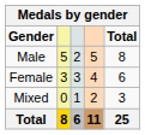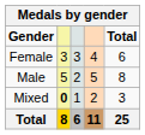 <table class="wikitable" style="font-size:85%;float:right">
 <tr style="background:#efefef;">
 <th colspan=5>Medals by gender</th>
 </tr>
 <tr align=center>
 <td><strong>Gender</strong></td>
 <td style="background:#f7f6a8;"></td>
 <td style="background:#dce5e5;"></td>
 <td style="background:#ffdab9;"></td>
 <td><strong>Total</strong></td>
 </tr>
 <tr align=center>
+<td>Female</td>
+<td style="background:#f7f6a8;">3</td>
+<td style="background:#dce5e5;">3</td>
+<td style="background:#ffdab9;">4</td>
+<td>6</td>
+</tr>
+<tr align=center>
 <td>Male</td>
 <td style="background:#f7f6a8;">5</td>
 <td style="background:#dce5e5;">2</td>
 <td style="background:#ffdab9;">5</td>
 <td>8</td>
 </tr>
 <tr align=center>
-<td>Female</td>
-<td style="background:#f7f6a8;">3</td>
-<td style="background:#dce5e5;">3</td>
-<td style="background:#ffdab9;">4</td>
-<td>6</td>
-</tr>
-<tr align=center>
 <td>Mixed</td>
-<td style="background:#f7f6a8;">0</td>
+<td style="background:#f7f6a8;"><strong>0</strong></td>
 <td style="background:#dce5e5;">1</td>
 <td style="background:#ffdab9;">2</td>
 <td>3</td>
 </tr>
 <tr align=center>
 <th>Total</th>
 <th style="background:gold;">8</th>
 <th style="background:silver;">6</th>
 <th style="background:#c96;">11</th>
 <th>25</th>
 </tr>
 </table>
